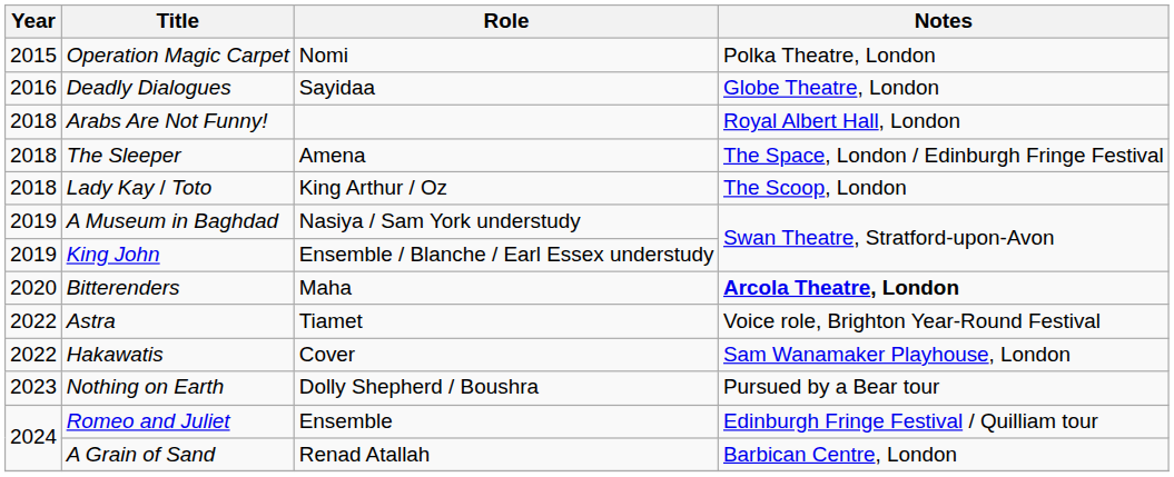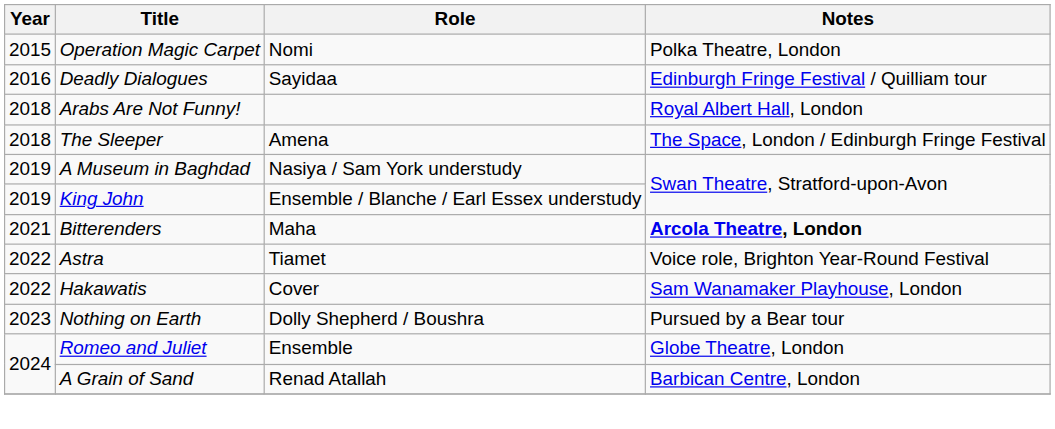 <table class="wikitable sortable">
 <tr>
 <th>Year</th>
 <th>Title</th>
 <th>Role</th>
 <th class="unsortable">Notes</th>
 </tr>
 <tr>
 <td>2015</td>
 <td><em>Operation Magic Carpet</em></td>
 <td>Nomi</td>
 <td>Polka Theatre, London</td>
 </tr>
 <tr>
 <td>2016</td>
 <td><em>Deadly Dialogues</em></td>
 <td>Sayidaa</td>
-<td><a href='#'>Globe Theatre</a>, London</td>
+<td><a href='#'>Edinburgh Fringe Festival</a> / Quilliam tour</td>
 </tr>
 <tr>
 <td>2018</td>
 <td><em>Arabs Are Not Funny!</em></td>
 <td></td>
 <td><a href='#'>Royal Albert Hall</a>, London</td>
 </tr>
 <tr>
 <td>2018</td>
 <td><em>The Sleeper</em></td>
 <td>Amena</td>
 <td><a href='#'>The Space</a>, London / Edinburgh Fringe Festival</td>
 </tr>
 <tr>
-<td>2018</td>
-<td><em>Lady Kay</em> / <em>Toto</em></td>
-<td>King Arthur / Oz</td>
-<td><a href='#'>The Scoop</a>, London</td>
-</tr>
-<tr>
 <td>2019</td>
 <td><em>A Museum in Baghdad</em></td>
 <td>Nasiya / Sam York understudy</td>
 <td rowspan="2"><a href='#'>Swan Theatre</a>, Stratford-upon-Avon</td>
 </tr>
 <tr>
 <td>2019</td>
 <td><em><a href='#'>King John</a></em></td>
 <td>Ensemble / Blanche / Earl Essex understudy</td>
 </tr>
 <tr>
-<td>2020</td>
+<td>2021</td>
 <td><em>Bitterenders</em></td>
 <td>Maha</td>
 <td><strong><a href='#'>Arcola Theatre</a>, London</strong></td>
 </tr>
 <tr>
 <td>2022</td>
 <td><em>Astra</em></td>
 <td>Tiamet</td>
 <td>Voice role, Brighton Year-Round Festival</td>
 </tr>
 <tr>
 <td>2022</td>
 <td><em>Hakawatis</em></td>
 <td>Cover</td>
 <td><a href='#'>Sam Wanamaker Playhouse</a>, London</td>
 </tr>
 <tr>
 <td>2023</td>
 <td><em>Nothing on Earth</em></td>
 <td>Dolly Shepherd / Boushra</td>
 <td>Pursued by a Bear tour</td>
 </tr>
 <tr>
 <td rowspan="2">2024</td>
 <td><em><a href='#'>Romeo and Juliet</a></em></td>
 <td>Ensemble</td>
-<td><a href='#'>Edinburgh Fringe Festival</a> / Quilliam tour</td>
+<td><a href='#'>Globe Theatre</a>, London</td>
 </tr>
 <tr>
 <td><em>A Grain of Sand</em></td>
 <td>Renad Atallah</td>
 <td><a href='#'>Barbican Centre</a>, London</td>
 </tr>
 <tr>
 </tr>
 </table>
